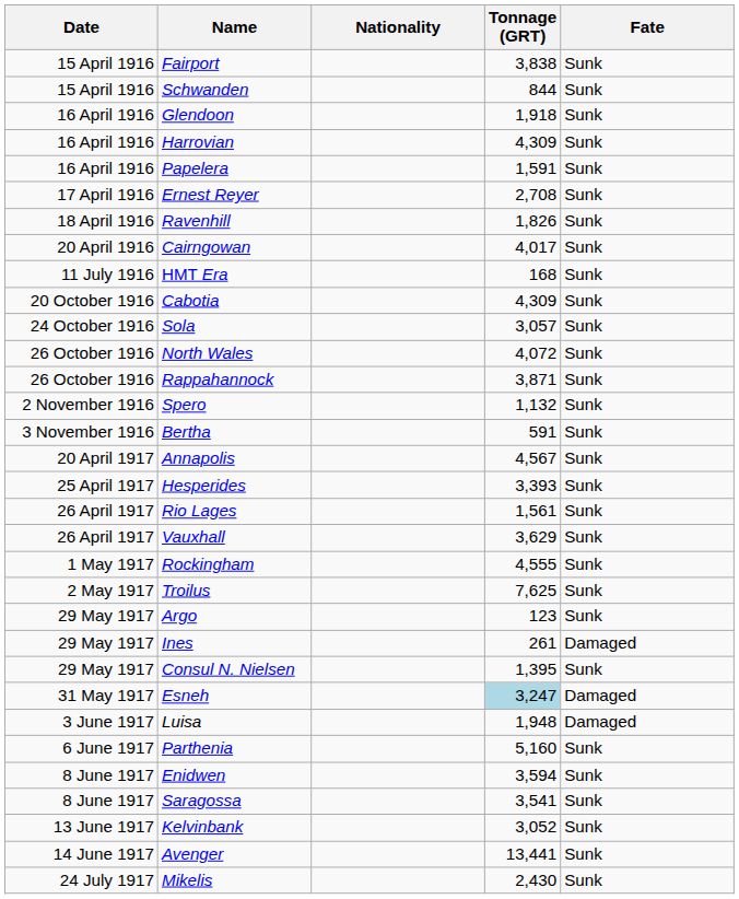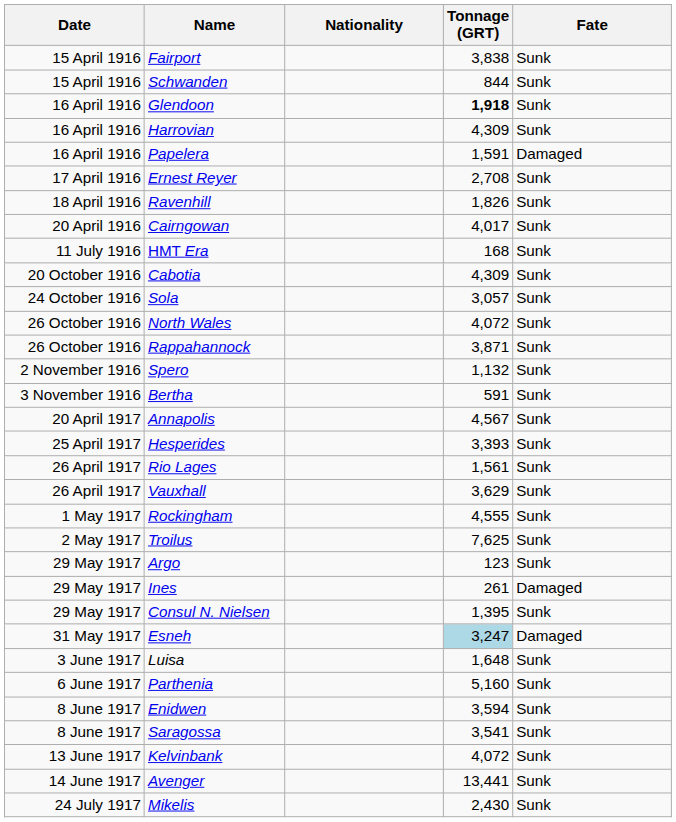 <table class="wikitable sortable">
 <tr>
 <th width="140px">Date</th>
 <th width="140px">Name</th>
 <th width="160px">Nationality</th>
 <th width="25px">Tonnage<br>(GRT)</th>
 <th width="160px">Fate</th>
 </tr>
 <tr>
 <td align="right">15 April 1916</td>
 <td align="left"><a href='#'><em>Fairport</em></a></td>
 <td align="left"></td>
 <td align="right">3,838</td>
 <td align="left">Sunk</td>
 </tr>
 <tr>
 <td align="right">15 April 1916</td>
 <td align="left"><a href='#'><em>Schwanden</em></a></td>
 <td align="left"></td>
 <td align="right">844</td>
 <td align="left">Sunk</td>
 </tr>
 <tr>
 <td align="right">16 April 1916</td>
 <td align="left"><a href='#'><em>Glendoon</em></a></td>
 <td align="left"></td>
-<td align="right">1,918</td>
+<td align="right"><strong>1,918</strong></td>
 <td align="left">Sunk</td>
 </tr>
 <tr>
 <td align="right">16 April 1916</td>
 <td align="left"><a href='#'><em>Harrovian</em></a></td>
 <td align="left"></td>
 <td align="right">4,309</td>
 <td align="left">Sunk</td>
 </tr>
 <tr>
 <td align="right">16 April 1916</td>
 <td align="left"><a href='#'><em>Papelera</em></a></td>
 <td align="left"></td>
 <td align="right">1,591</td>
-<td align="left">Sunk</td>
+<td align="left">Damaged</td>
 </tr>
 <tr>
 <td align="right">17 April 1916</td>
 <td align="left"><a href='#'><em>Ernest Reyer</em></a></td>
 <td align="left"></td>
 <td align="right">2,708</td>
 <td align="left">Sunk</td>
 </tr>
 <tr>
 <td align="right">18 April 1916</td>
 <td align="left"><a href='#'><em>Ravenhill</em></a></td>
 <td align="left"></td>
 <td align="right">1,826</td>
 <td align="left">Sunk</td>
 </tr>
 <tr>
 <td align="right">20 April 1916</td>
 <td align="left"><a href='#'><em>Cairngowan</em></a></td>
 <td align="left"></td>
 <td align="right">4,017</td>
 <td align="left">Sunk</td>
 </tr>
 <tr>
 <td align="right">11 July 1916</td>
 <td align="left"><a href='#'>HMT <em>Era</em></a></td>
 <td align="left"></td>
 <td align="right">168</td>
 <td align="left">Sunk</td>
 </tr>
 <tr>
 <td align="right">20 October 1916</td>
 <td align="left"><a href='#'><em>Cabotia</em></a></td>
 <td align="left"></td>
 <td align="right">4,309</td>
 <td align="left">Sunk</td>
 </tr>
 <tr>
 <td align="right">24 October 1916</td>
 <td align="left"><a href='#'><em>Sola</em></a></td>
 <td align="left"></td>
 <td align="right">3,057</td>
 <td align="left">Sunk</td>
 </tr>
 <tr>
 <td align="right">26 October 1916</td>
 <td align="left"><a href='#'><em>North Wales</em></a></td>
 <td align="left"></td>
 <td align="right">4,072</td>
 <td align="left">Sunk</td>
 </tr>
 <tr>
 <td align="right">26 October 1916</td>
 <td align="left"><a href='#'><em>Rappahannock</em></a></td>
 <td align="left"></td>
 <td align="right">3,871</td>
 <td align="left">Sunk</td>
 </tr>
 <tr>
 <td align="right">2 November 1916</td>
 <td align="left"><a href='#'><em>Spero</em></a></td>
 <td align="left"></td>
 <td align="right">1,132</td>
 <td align="left">Sunk</td>
 </tr>
 <tr>
 <td align="right">3 November 1916</td>
 <td align="left"><a href='#'><em>Bertha</em></a></td>
 <td align="left"></td>
 <td align="right">591</td>
 <td align="left">Sunk</td>
 </tr>
 <tr>
 <td align="right">20 April 1917</td>
 <td align="left"><a href='#'><em>Annapolis</em></a></td>
 <td align="left"></td>
 <td align="right">4,567</td>
 <td align="left">Sunk</td>
 </tr>
 <tr>
 <td align="right">25 April 1917</td>
 <td align="left"><a href='#'><em>Hesperides</em></a></td>
 <td align="left"></td>
 <td align="right">3,393</td>
 <td align="left">Sunk</td>
 </tr>
 <tr>
 <td align="right">26 April 1917</td>
 <td align="left"><a href='#'><em>Rio Lages</em></a></td>
 <td align="left"></td>
 <td align="right">1,561</td>
 <td align="left">Sunk</td>
 </tr>
 <tr>
 <td align="right">26 April 1917</td>
 <td align="left"><a href='#'><em>Vauxhall</em></a></td>
 <td align="left"></td>
 <td align="right">3,629</td>
 <td align="left">Sunk</td>
 </tr>
 <tr>
 <td align="right">1 May 1917</td>
 <td align="left"><a href='#'><em>Rockingham</em></a></td>
 <td align="left"></td>
 <td align="right">4,555</td>
 <td align="left">Sunk</td>
 </tr>
 <tr>
 <td align="right">2 May 1917</td>
 <td align="left"><a href='#'><em>Troilus</em></a></td>
 <td align="left"></td>
 <td align="right">7,625</td>
 <td align="left">Sunk</td>
 </tr>
 <tr>
 <td align="right">29 May 1917</td>
 <td align="left"><a href='#'><em>Argo</em></a></td>
 <td align="left"></td>
 <td align="right">123</td>
 <td align="left">Sunk</td>
 </tr>
 <tr>
 <td align="right">29 May 1917</td>
 <td align="left"><a href='#'><em>Ines</em></a></td>
 <td align="left"></td>
 <td align="right">261</td>
 <td align="left">Damaged</td>
 </tr>
 <tr>
 <td align="right">29 May 1917</td>
 <td align="left"><a href='#'><em>Consul N. Nielsen</em></a></td>
 <td align="left"></td>
 <td align="right">1,395</td>
 <td align="left">Sunk</td>
 </tr>
 <tr>
 <td align="right">31 May 1917</td>
 <td align="left"><a href='#'><em>Esneh</em></a></td>
 <td align="left"></td>
 <td align="right" style="background: lightblue;">3,247</td>
 <td align="left">Damaged</td>
 </tr>
 <tr>
 <td align="right">3 June 1917</td>
 <td align="left"><em>Luisa</em></td>
 <td align="left"></td>
-<td align="right">1,948</td>
-<td align="left">Damaged</td>
+<td align="right">1,648</td>
+<td align="left">Sunk</td>
 </tr>
 <tr>
 <td align="right">6 June 1917</td>
 <td align="left"><a href='#'><em>Parthenia</em></a></td>
 <td align="left"></td>
 <td align="right">5,160</td>
 <td align="left">Sunk</td>
 </tr>
 <tr>
 <td align="right">8 June 1917</td>
 <td align="left"><a href='#'><em>Enidwen</em></a></td>
 <td align="left"></td>
 <td align="right">3,594</td>
 <td align="left">Sunk</td>
 </tr>
 <tr>
 <td align="right">8 June 1917</td>
 <td align="left"><a href='#'><em>Saragossa</em></a></td>
 <td align="left"></td>
 <td align="right">3,541</td>
 <td align="left">Sunk</td>
 </tr>
 <tr>
 <td align="right">13 June 1917</td>
 <td align="left"><a href='#'><em>Kelvinbank</em></a></td>
 <td align="left"></td>
-<td align="right">3,052</td>
+<td align="right">4,072</td>
 <td align="left">Sunk</td>
 </tr>
 <tr>
 <td align="right">14 June 1917</td>
 <td align="left"><a href='#'><em>Avenger</em></a></td>
 <td align="left"></td>
 <td align="right">13,441</td>
 <td align="left">Sunk</td>
 </tr>
 <tr>
 <td align="right">24 July 1917</td>
 <td align="left"><a href='#'><em>Mikelis</em></a></td>
 <td align="left"></td>
 <td align="right">2,430</td>
 <td align="left">Sunk</td>
 </tr>
 </table>
